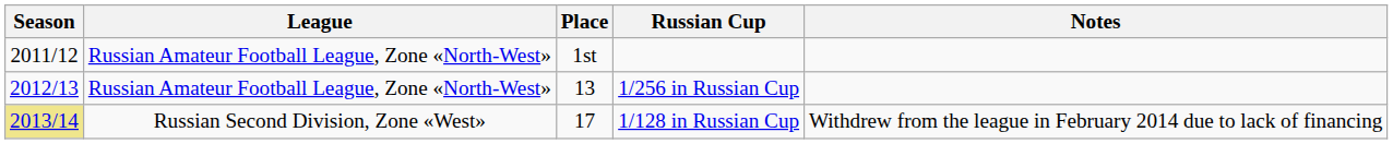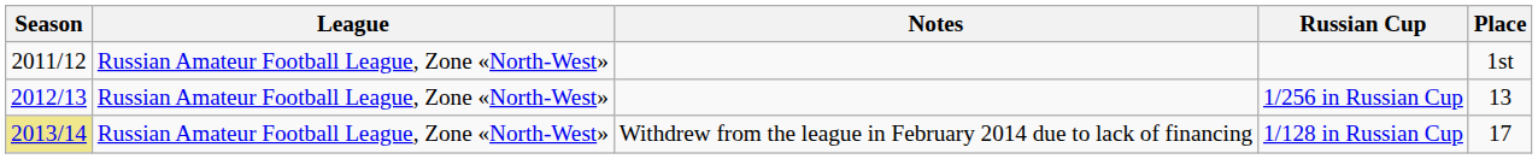 <table class="wikitable" style="text-align: center;">
 <tr>
 <th>Season</th>
 <th>League</th>
+<th>Notes</th>
+<th>Russian Cup</th>
 <th>Place</th>
-<th>Russian Cup</th>
-<th>Notes</th>
 </tr>
 <tr>
 <td>2011/12</td>
 <td><a href='#'>Russian Amateur Football League</a>, Zone «<a href='#'>North-West</a>»</td>
-<td>1st </td>
 <td></td>
 <td></td>
+<td>1st </td>
 </tr>
 <tr>
 <td><a href='#'>2012/13</a></td>
 <td><a href='#'>Russian Amateur Football League</a>, Zone «<a href='#'>North-West</a>»</td>
+<td></td>
+<td><a href='#'>1/256 in Russian Cup</a></td>
 <td>13</td>
-<td><a href='#'>1/256 in Russian Cup</a></td>
-<td></td>
 </tr>
 <tr>
 <td style="background: khaki;"><a href='#'>2013/14</a></td>
-<td>Russian Second Division, Zone «West»</td>
+<td><a href='#'>Russian Amateur Football League</a>, Zone «<a href='#'>North-West</a>»</td>
+<td>Withdrew from the league in February 2014 due to lack of financing</td>
+<td><a href='#'>1/128 in Russian Cup</a></td>
 <td>17 </td>
-<td><a href='#'>1/128 in Russian Cup</a></td>
-<td>Withdrew from the league in February 2014 due to lack of financing</td>
 </tr>
 </table>
